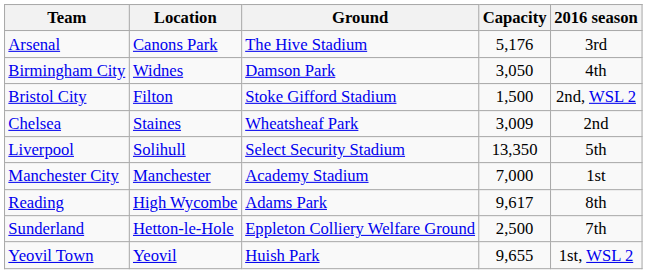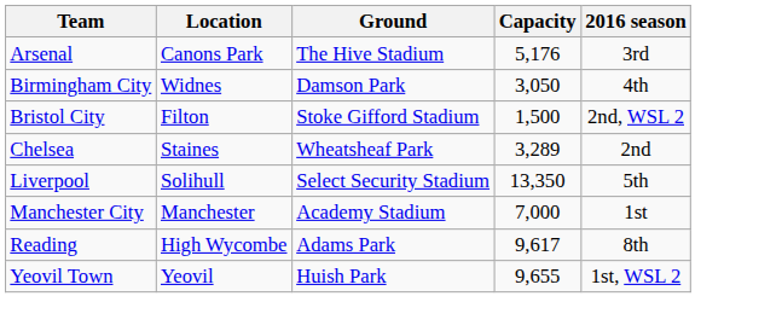 <table class="wikitable sortable">
 <tr>
 <th>Team</th>
 <th>Location</th>
 <th>Ground</th>
 <th>Capacity</th>
 <th data-sort-type=number>2016 season</th>
 </tr>
 <tr>
 <td><a href='#'>Arsenal</a></td>
 <td><a href='#'>Canons Park</a></td>
 <td><a href='#'>The Hive Stadium</a></td>
 <td style="text-align:center">5,176</td>
 <td style="text-align:center">3rd</td>
 </tr>
 <tr>
 <td><a href='#'>Birmingham City</a></td>
 <td><a href='#'>Widnes</a></td>
 <td><a href='#'>Damson Park</a></td>
 <td style="text-align:center">3,050</td>
 <td style="text-align:center">4th</td>
 </tr>
 <tr>
 <td><a href='#'>Bristol City</a></td>
 <td><a href='#'>Filton</a></td>
 <td><a href='#'>Stoke Gifford Stadium</a></td>
 <td style="text-align:center">1,500</td>
 <td style="text-align:center">2nd, <a href='#'>WSL 2</a></td>
 </tr>
 <tr>
 <td><a href='#'>Chelsea</a></td>
 <td><a href='#'>Staines</a></td>
 <td><a href='#'>Wheatsheaf Park</a></td>
-<td style="text-align:center">3,009</td>
+<td style="text-align:center">3,289</td>
 <td style="text-align:center">2nd</td>
 </tr>
 <tr>
 <td><a href='#'>Liverpool</a></td>
 <td><a href='#'>Solihull</a></td>
 <td><a href='#'>Select Security Stadium</a></td>
 <td style="text-align:center">13,350</td>
 <td style="text-align:center">5th</td>
 </tr>
 <tr>
 <td><a href='#'>Manchester City</a></td>
 <td><a href='#'>Manchester</a></td>
 <td><a href='#'>Academy Stadium</a></td>
 <td style="text-align:center">7,000</td>
 <td style="text-align:center">1st</td>
 </tr>
 <tr>
 <td><a href='#'>Reading</a></td>
 <td><a href='#'>High Wycombe</a></td>
 <td><a href='#'>Adams Park</a></td>
 <td style="text-align:center">9,617</td>
 <td style="text-align:center">8th</td>
 </tr>
 <tr>
-<td><a href='#'>Sunderland</a></td>
-<td><a href='#'>Hetton-le-Hole</a></td>
-<td><a href='#'>Eppleton Colliery Welfare Ground</a></td>
-<td style="text-align:center">2,500</td>
-<td style="text-align:center">7th</td>
-</tr>
-<tr>
 <td><a href='#'>Yeovil Town</a></td>
 <td><a href='#'>Yeovil</a></td>
 <td><a href='#'>Huish Park</a></td>
 <td style="text-align:center">9,655</td>
 <td style="text-align:center">1st, <a href='#'>WSL 2</a></td>
 </tr>
 </table>
